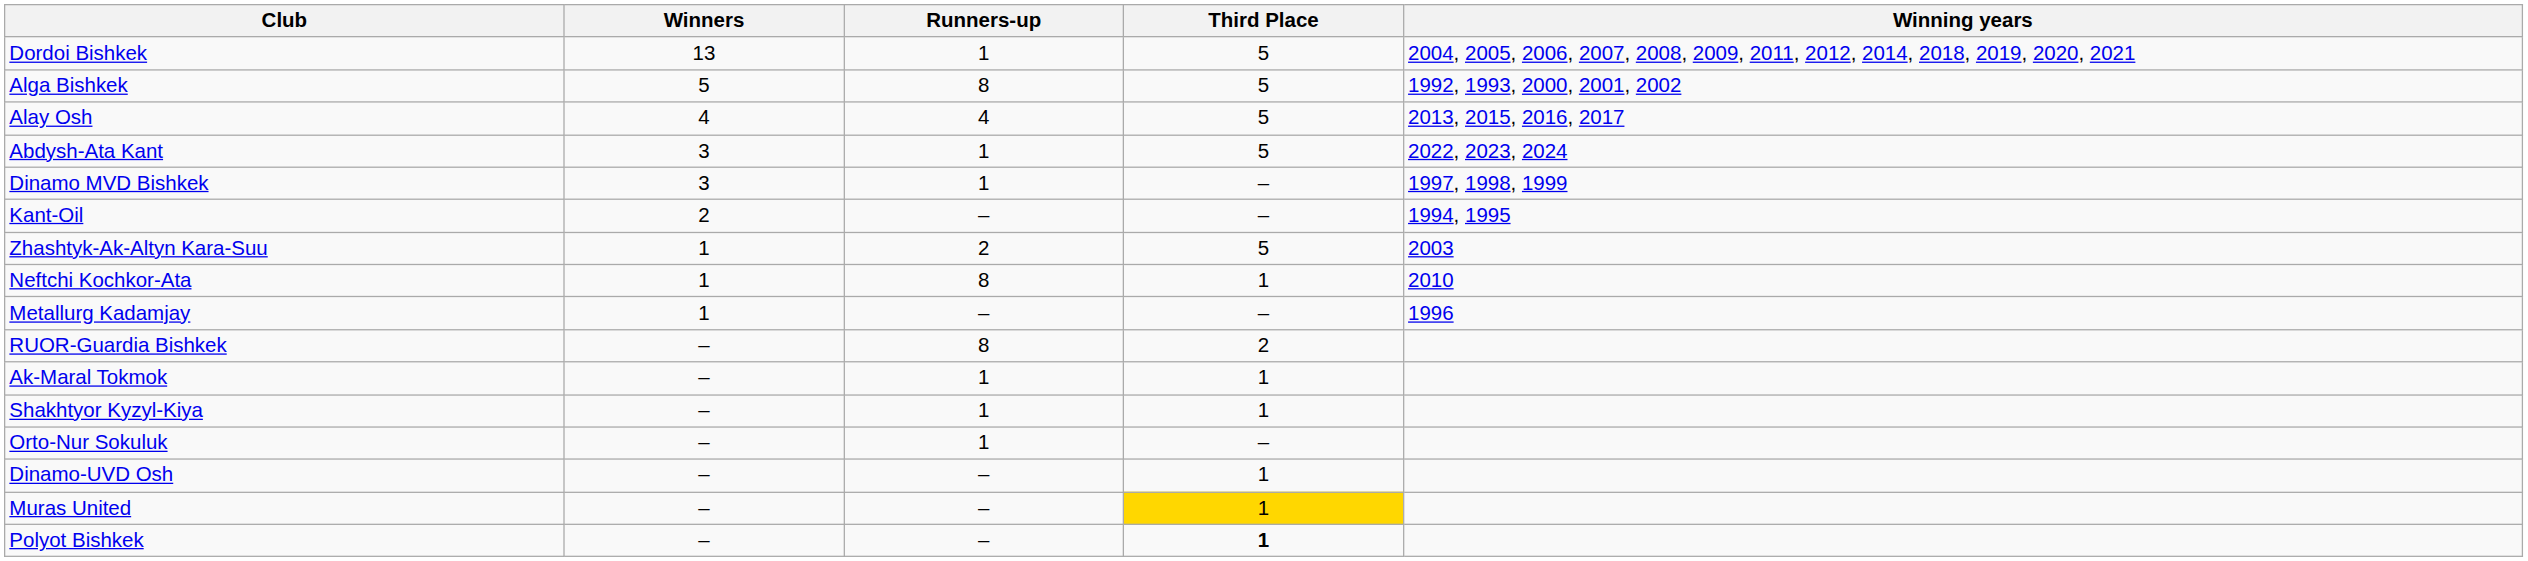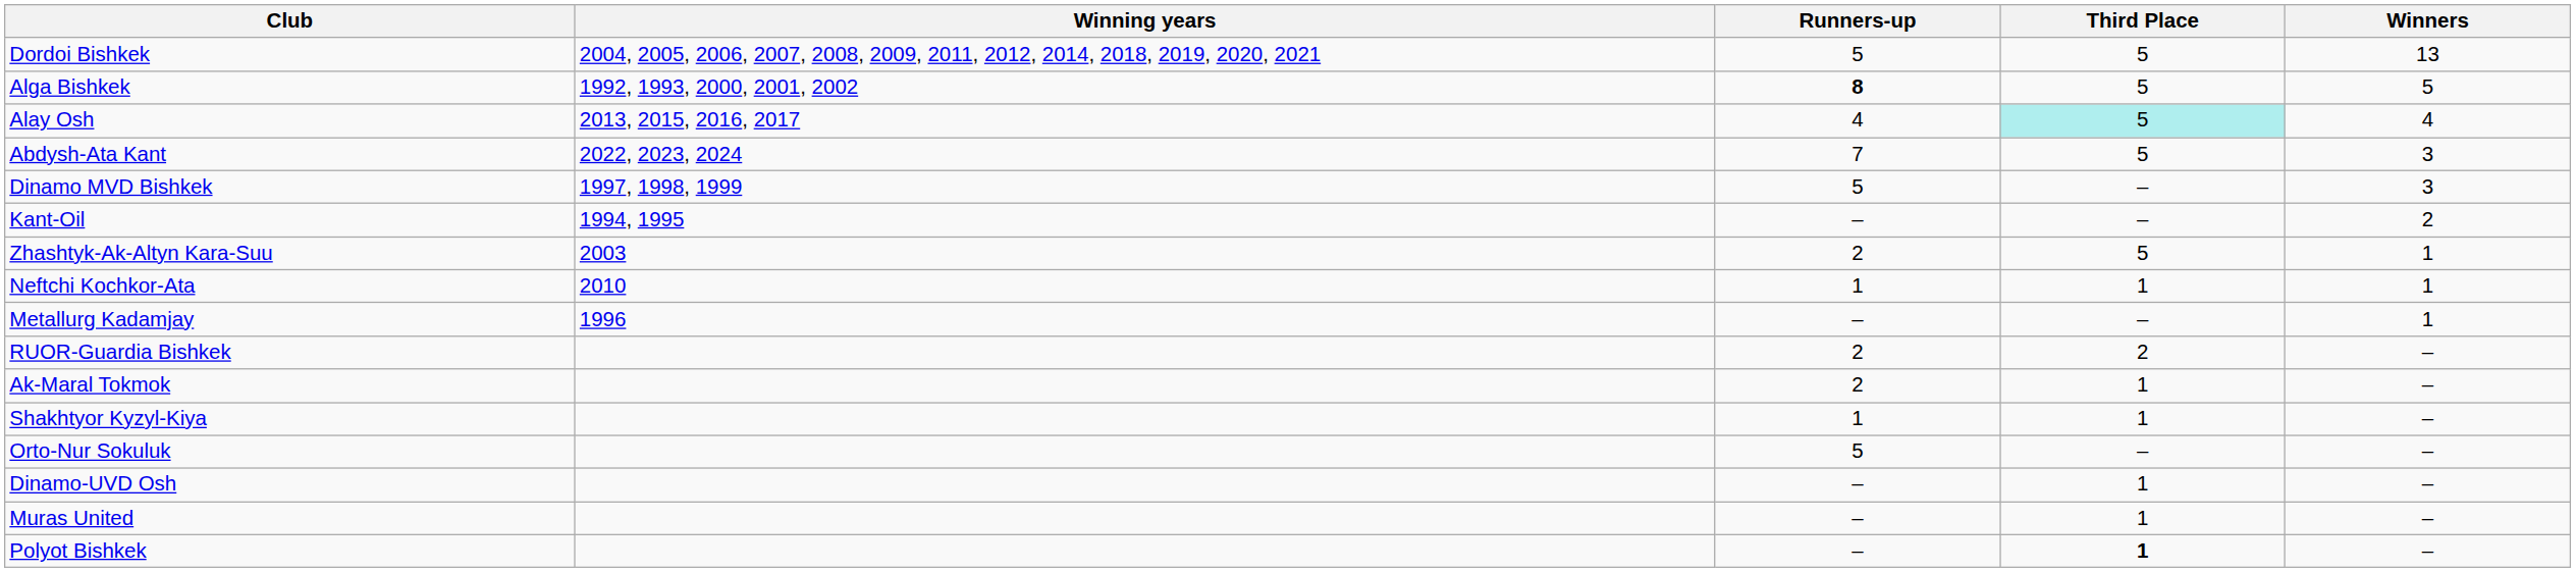 <table class="wikitable">
 <tr>
 <th style="width:10%;">Club</th>
-<th style="width:5%;">Winners</th>
+<th style="width:20%;">Winning years</th>
 <th style="width:5%;">Runners-up</th>
 <th style="width:5%;">Third Place</th>
-<th style="width:20%;">Winning years</th>
+<th style="width:5%;">Winners</th>
 </tr>
 <tr>
 <td><a href='#'>Dordoi Bishkek</a></td>
+<td><a href='#'>2004</a>, <a href='#'>2005</a>, <a href='#'>2006</a>, <a href='#'>2007</a>, <a href='#'>2008</a>, <a href='#'>2009</a>, <a href='#'>2011</a>, <a href='#'>2012</a>, <a href='#'>2014</a>, <a href='#'>2018</a>, <a href='#'>2019</a>, <a href='#'>2020</a>, <a href='#'>2021</a></td>
+<td align=center>5</td>
+<td align=center>5</td>
 <td align=center>13</td>
-<td align=center>1</td>
-<td align=center>5</td>
-<td><a href='#'>2004</a>, <a href='#'>2005</a>, <a href='#'>2006</a>, <a href='#'>2007</a>, <a href='#'>2008</a>, <a href='#'>2009</a>, <a href='#'>2011</a>, <a href='#'>2012</a>, <a href='#'>2014</a>, <a href='#'>2018</a>, <a href='#'>2019</a>, <a href='#'>2020</a>, <a href='#'>2021</a></td>
 </tr>
 <tr>
 <td><a href='#'>Alga Bishkek</a></td>
+<td><a href='#'>1992</a>, <a href='#'>1993</a>, <a href='#'>2000</a>, <a href='#'>2001</a>, <a href='#'>2002</a></td>
+<td align=center><strong>8</strong></td>
 <td align=center>5</td>
-<td align=center>8</td>
 <td align=center>5</td>
-<td><a href='#'>1992</a>, <a href='#'>1993</a>, <a href='#'>2000</a>, <a href='#'>2001</a>, <a href='#'>2002</a></td>
 </tr>
 <tr>
 <td><a href='#'>Alay Osh</a></td>
+<td><a href='#'>2013</a>, <a href='#'>2015</a>, <a href='#'>2016</a>, <a href='#'>2017</a></td>
 <td align=center>4</td>
+<td align=center style="background: paleturquoise;">5</td>
 <td align=center>4</td>
-<td align=center>5</td>
-<td><a href='#'>2013</a>, <a href='#'>2015</a>, <a href='#'>2016</a>, <a href='#'>2017</a></td>
 </tr>
 <tr>
 <td><a href='#'>Abdysh-Ata Kant</a></td>
+<td><a href='#'>2022</a>, <a href='#'>2023</a>, <a href='#'>2024</a></td>
+<td align=center>7</td>
+<td align=center>5</td>
 <td align=center>3</td>
-<td align=center>1</td>
-<td align=center>5</td>
-<td><a href='#'>2022</a>, <a href='#'>2023</a>, <a href='#'>2024</a></td>
 </tr>
 <tr>
 <td><a href='#'>Dinamo MVD Bishkek</a></td>
+<td><a href='#'>1997</a>, <a href='#'>1998</a>, <a href='#'>1999</a></td>
+<td align=center>5</td>
+<td align=center>–</td>
 <td align=center>3</td>
-<td align=center>1</td>
-<td align=center>–</td>
-<td><a href='#'>1997</a>, <a href='#'>1998</a>, <a href='#'>1999</a></td>
 </tr>
 <tr>
 <td><a href='#'>Kant-Oil</a></td>
-<td align=center>2</td>
+<td><a href='#'>1994</a>, <a href='#'>1995</a></td>
 <td align=center>–</td>
 <td align=center>–</td>
-<td><a href='#'>1994</a>, <a href='#'>1995</a></td>
+<td align=center>2</td>
 </tr>
 <tr>
 <td><a href='#'>Zhashtyk-Ak-Altyn Kara-Suu</a></td>
-<td align=center>1</td>
+<td><a href='#'>2003</a></td>
 <td align=center>2</td>
 <td align=center>5</td>
-<td><a href='#'>2003</a></td>
+<td align=center>1</td>
 </tr>
 <tr>
 <td><a href='#'>Neftchi Kochkor-Ata</a></td>
+<td><a href='#'>2010</a></td>
 <td align=center>1</td>
-<td align=center>8</td>
 <td align=center>1</td>
-<td><a href='#'>2010</a></td>
+<td align=center>1</td>
 </tr>
 <tr>
 <td><a href='#'>Metallurg Kadamjay</a></td>
-<td align=center>1</td>
+<td><a href='#'>1996</a></td>
 <td align=center>–</td>
 <td align=center>–</td>
-<td><a href='#'>1996</a></td>
+<td align=center>1</td>
 </tr>
 <tr>
 <td><a href='#'>RUOR-Guardia Bishkek</a></td>
+<td></td>
+<td align=center>2</td>
+<td align=center>2</td>
 <td align=center>–</td>
-<td align=center>8</td>
-<td align=center>2</td>
-<td></td>
 </tr>
 <tr>
 <td><a href='#'>Ak-Maral Tokmok</a></td>
+<td></td>
+<td align=center>2</td>
+<td align=center>1</td>
 <td align=center>–</td>
-<td align=center>1</td>
-<td align=center>1</td>
-<td></td>
 </tr>
 <tr>
 <td><a href='#'>Shakhtyor Kyzyl-Kiya</a></td>
-<td align=center>–</td>
+<td></td>
 <td align=center>1</td>
 <td align=center>1</td>
-<td></td>
+<td align=center>–</td>
 </tr>
 <tr>
 <td><a href='#'>Orto-Nur Sokuluk</a></td>
+<td></td>
+<td align=center>5</td>
+<td align=center>–</td>
+<td align=center>–</td>
+</tr>
+<tr>
+<td><a href='#'>Dinamo-UVD Osh</a></td>
+<td></td>
 <td align=center>–</td>
 <td align=center>1</td>
 <td align=center>–</td>
-<td></td>
-</tr>
-<tr>
-<td><a href='#'>Dinamo-UVD Osh</a></td>
-<td align=center>–</td>
-<td align=center>–</td>
-<td align=center>1</td>
-<td></td>
 </tr>
 <tr>
 <td><a href='#'>Muras United</a></td>
+<td></td>
 <td align=center>–</td>
+<td align=center>1</td>
 <td align=center>–</td>
-<td align=center style="background: gold;">1</td>
-<td></td>
 </tr>
 <tr>
 <td><a href='#'>Polyot Bishkek</a></td>
-<td align=center>–</td>
+<td></td>
 <td align=center>–</td>
 <td align=center><strong>1</strong></td>
-<td></td>
+<td align=center>–</td>
 </tr>
 </table>
